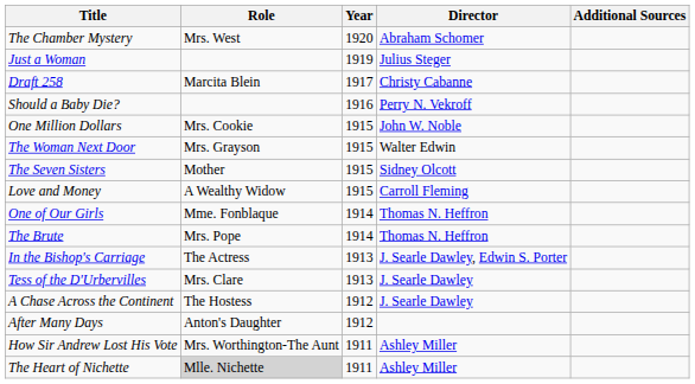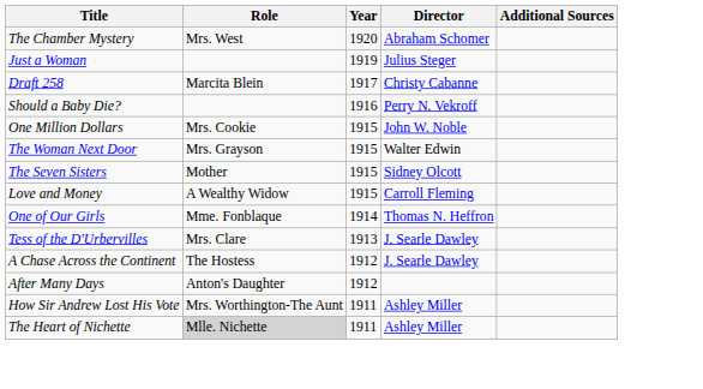 <table class="wikitable">
 <tr>
 <th>Title</th>
 <th>Role</th>
 <th>Year</th>
 <th>Director</th>
 <th>Additional Sources</th>
 </tr>
 <tr>
 <td><em>The Chamber Mystery</em></td>
 <td>Mrs. West</td>
 <td>1920</td>
 <td><a href='#'>Abraham Schomer</a></td>
 <td></td>
 </tr>
 <tr>
 <td><em><a href='#'>Just a Woman</a></em></td>
 <td></td>
 <td>1919</td>
 <td><a href='#'>Julius Steger</a></td>
 <td></td>
 </tr>
 <tr>
 <td><em><a href='#'>Draft 258</a></em></td>
 <td>Marcita Blein</td>
 <td>1917</td>
 <td><a href='#'>Christy Cabanne</a></td>
 <td></td>
 </tr>
 <tr>
 <td><em>Should a Baby Die?</em></td>
 <td></td>
 <td>1916</td>
 <td><a href='#'>Perry N. Vekroff</a></td>
 <td></td>
 </tr>
 <tr>
 <td><em>One Million Dollars</em></td>
 <td>Mrs. Cookie</td>
 <td>1915</td>
 <td><a href='#'>John W. Noble</a></td>
 <td></td>
 </tr>
 <tr>
 <td><em><a href='#'>The Woman Next Door</a></em></td>
 <td>Mrs. Grayson</td>
 <td>1915</td>
 <td>Walter Edwin</td>
 <td></td>
 </tr>
 <tr>
 <td><em><a href='#'>The Seven Sisters</a></em></td>
 <td>Mother</td>
 <td>1915</td>
 <td><a href='#'>Sidney Olcott</a></td>
 <td></td>
 </tr>
 <tr>
 <td><em>Love and Money</em></td>
 <td>A Wealthy Widow</td>
 <td>1915</td>
 <td><a href='#'>Carroll Fleming</a></td>
 <td></td>
 </tr>
 <tr>
 <td><em><a href='#'>One of Our Girls</a></em></td>
 <td>Mme. Fonblaque</td>
 <td>1914</td>
 <td><a href='#'>Thomas N. Heffron</a></td>
 <td></td>
 </tr>
 <tr>
-<td><em><a href='#'>The Brute</a></em></td>
-<td>Mrs. Pope</td>
-<td>1914</td>
-<td><a href='#'>Thomas N. Heffron</a></td>
-<td></td>
-</tr>
-<tr>
-<td><em><a href='#'>In the Bishop's Carriage</a></em></td>
-<td>The Actress</td>
-<td>1913</td>
-<td><a href='#'>J. Searle Dawley</a>, <a href='#'>Edwin S. Porter</a></td>
-<td></td>
-</tr>
-<tr>
 <td><em><a href='#'>Tess of the D'Urbervilles</a></em></td>
 <td>Mrs. Clare</td>
 <td>1913</td>
 <td><a href='#'>J. Searle Dawley</a></td>
 <td></td>
 </tr>
 <tr>
 <td><em>A Chase Across the Continent</em></td>
 <td>The Hostess</td>
 <td>1912</td>
 <td><a href='#'>J. Searle Dawley</a></td>
 <td></td>
 </tr>
 <tr>
 <td><em>After Many Days</em></td>
 <td>Anton's Daughter</td>
 <td>1912</td>
 <td></td>
 <td></td>
 </tr>
 <tr>
 <td><em>How Sir Andrew Lost His Vote</em></td>
 <td>Mrs. Worthington-The Aunt</td>
 <td>1911</td>
 <td><a href='#'>Ashley Miller</a></td>
 <td></td>
 </tr>
 <tr>
 <td><em>The Heart of Nichette</em></td>
 <td style="background: lightgrey;">Mlle. Nichette</td>
 <td>1911</td>
 <td><a href='#'>Ashley Miller</a></td>
 <td></td>
 </tr>
 </table>
